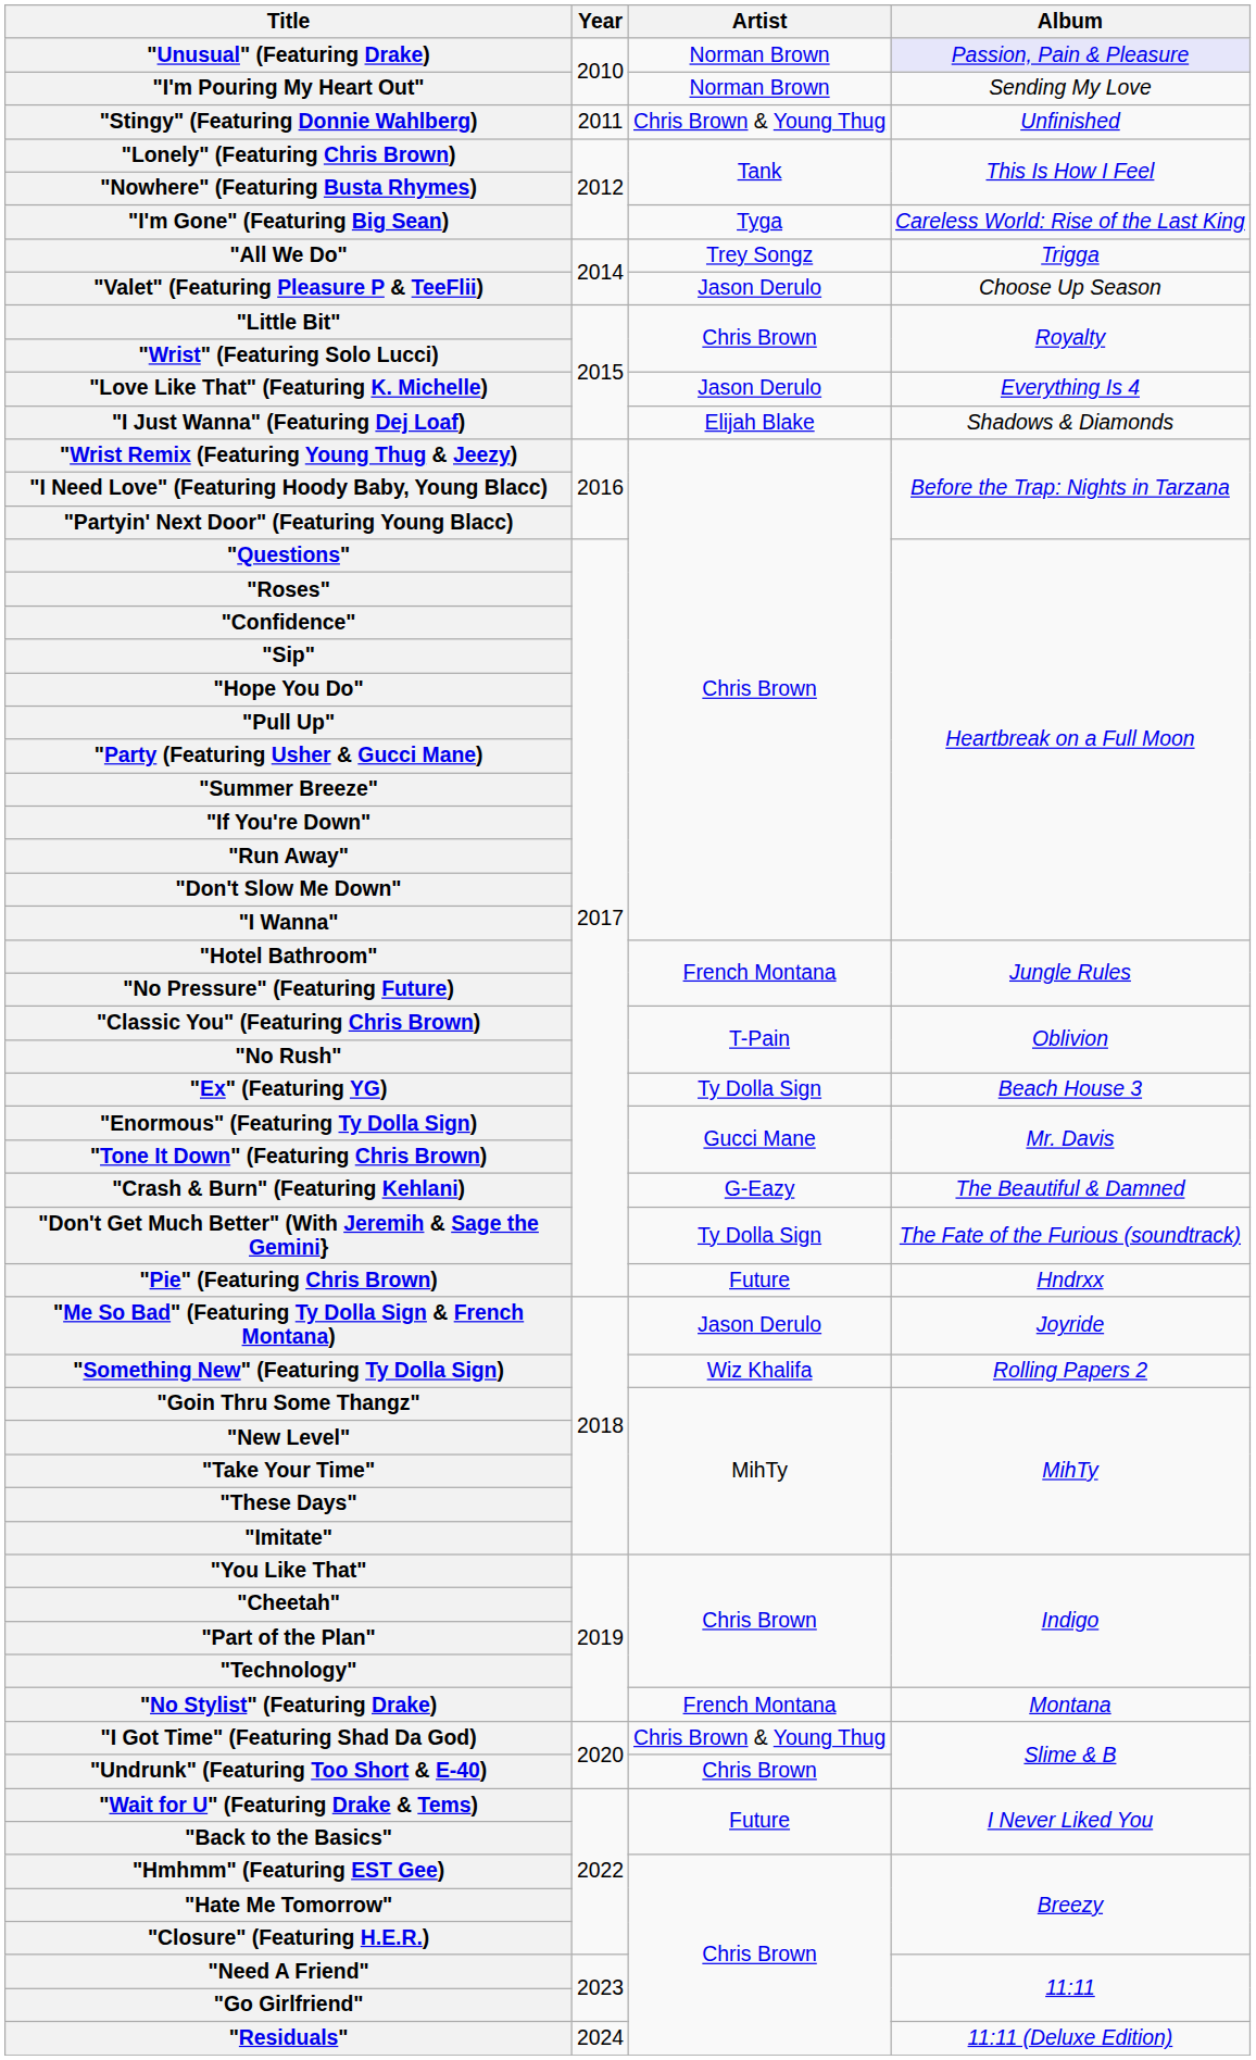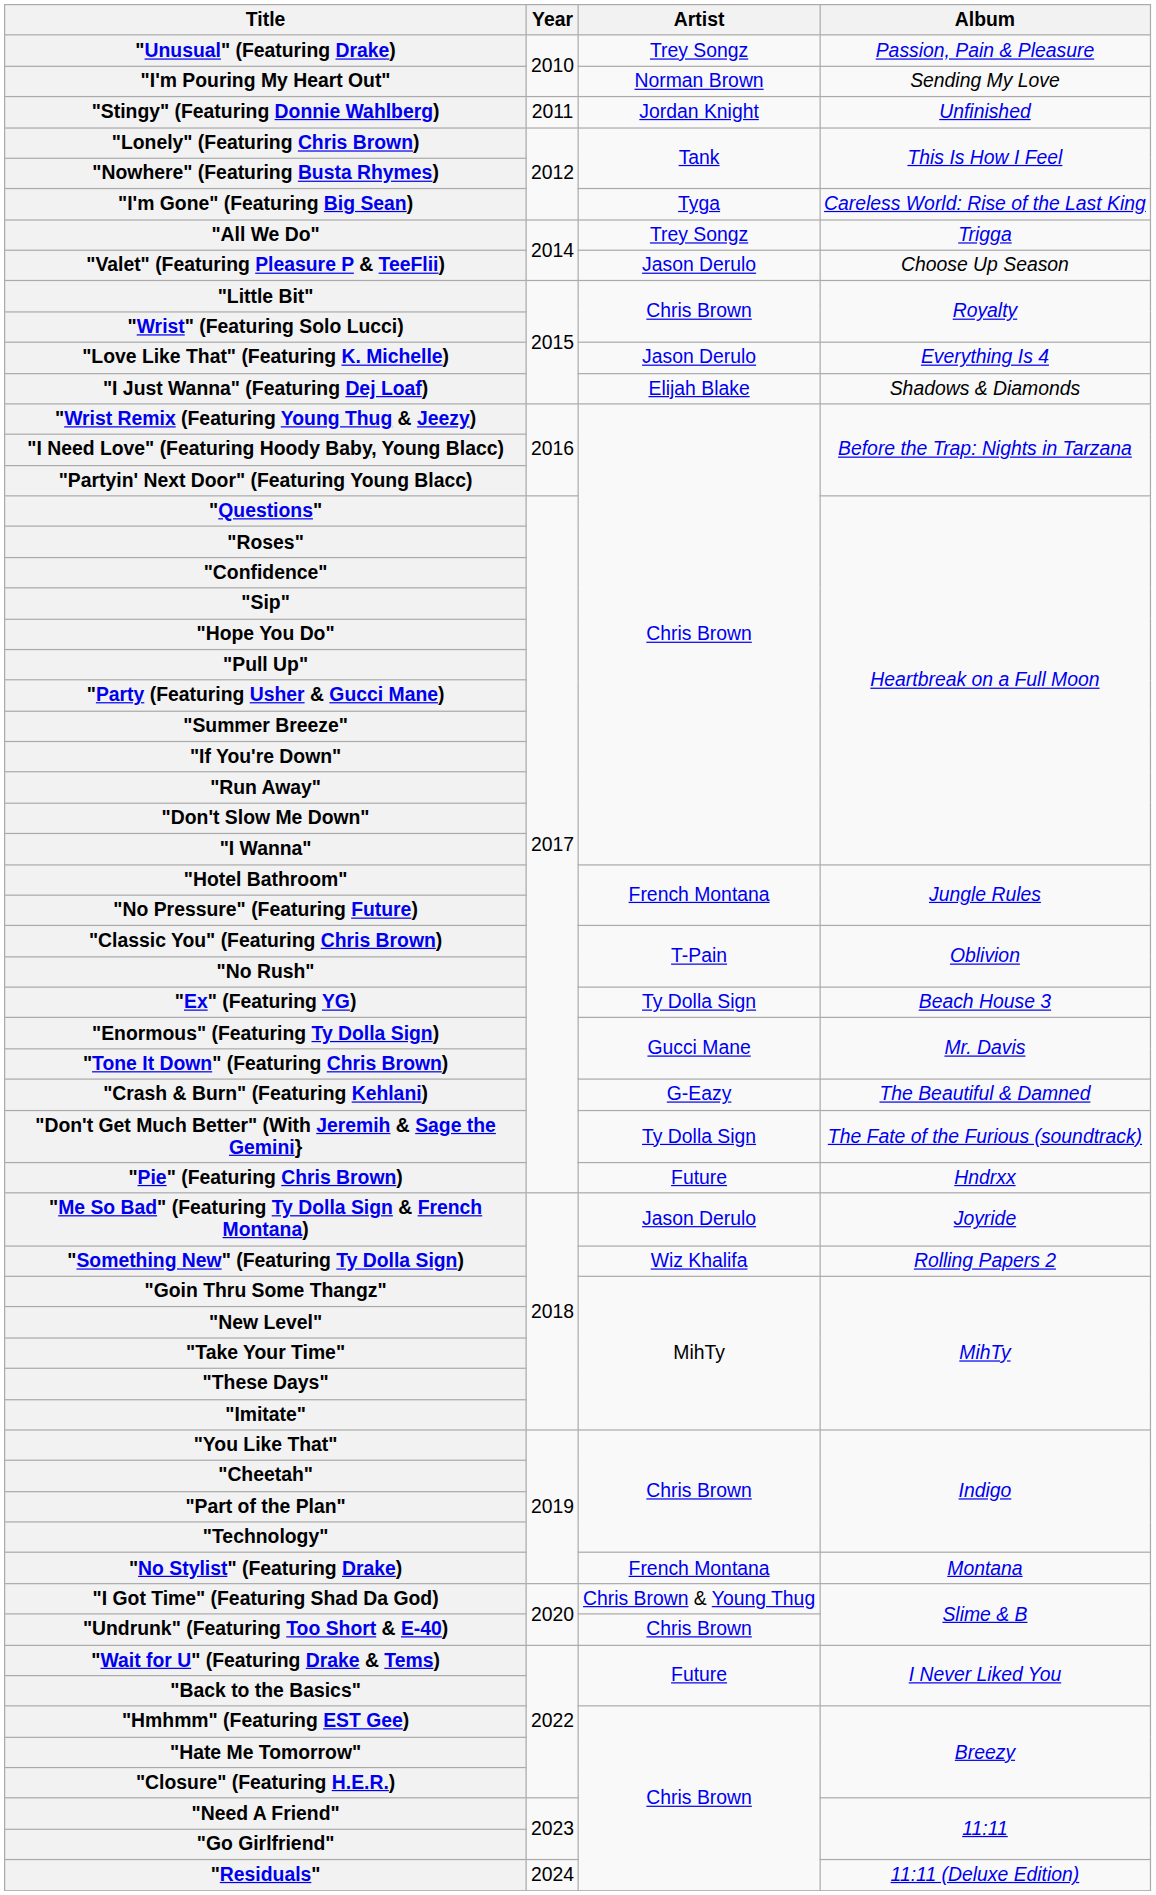 <table class="wikitable plainrowheaders" style="text-align:center;">
 <tr>
 <th scope="col" style="width:26.5em;">Title</th>
 <th scope="col">Year</th>
 <th scope="col">Artist</th>
 <th scope="col">Album</th>
 </tr>
 <tr>
 <th scope="row">"<a href='#'>Unusual</a>" (Featuring <a href='#'>Drake</a>)</th>
 <td rowspan="2">2010</td>
-<td><a href='#'>Norman Brown</a></td>
-<td style="background: lavender;"><em><a href='#'>Passion, Pain & Pleasure</a></em></td>
+<td><a href='#'>Trey Songz</a></td>
+<td><em><a href='#'>Passion, Pain & Pleasure</a></em></td>
 </tr>
 <tr>
 <th scope="row">"I'm Pouring My Heart Out"</th>
 <td><a href='#'>Norman Brown</a></td>
 <td><em>Sending My Love</em></td>
 </tr>
 <tr>
 <th scope="row">"Stingy" (Featuring <a href='#'>Donnie Wahlberg</a>)</th>
 <td>2011</td>
-<td><a href='#'>Chris Brown</a> & <a href='#'>Young Thug</a></td>
+<td><a href='#'>Jordan Knight</a></td>
 <td><em><a href='#'>Unfinished</a></em></td>
 </tr>
 <tr>
 <th scope="row">"Lonely" (Featuring <a href='#'>Chris Brown</a>)</th>
 <td rowspan="3">2012</td>
 <td rowspan="2"><a href='#'>Tank</a></td>
 <td rowspan="2"><em><a href='#'>This Is How I Feel</a></em></td>
 </tr>
 <tr>
 <th scope="row">"Nowhere" (Featuring <a href='#'>Busta Rhymes</a>)</th>
 </tr>
 <tr>
 <th scope="row">"I'm Gone" (Featuring <a href='#'>Big Sean</a>)</th>
 <td><a href='#'>Tyga</a></td>
 <td><em><a href='#'>Careless World: Rise of the Last King</a></em></td>
 </tr>
 <tr>
 <th scope="row">"All We Do"</th>
 <td rowspan="2">2014</td>
 <td><a href='#'>Trey Songz</a></td>
 <td><em><a href='#'>Trigga</a></em></td>
 </tr>
 <tr>
 <th scope="row">"Valet" (Featuring <a href='#'>Pleasure P</a> & <a href='#'>TeeFlii</a>)</th>
 <td><a href='#'>Jason Derulo</a></td>
 <td><em>Choose Up Season</em></td>
 </tr>
 <tr>
 <th scope="row">"Little Bit"</th>
 <td rowspan="4">2015</td>
 <td rowspan="2"><a href='#'>Chris Brown</a></td>
 <td rowspan="2"><em><a href='#'>Royalty</a></em></td>
 </tr>
 <tr>
 <th scope="row">"<a href='#'>Wrist</a>" (Featuring Solo Lucci)</th>
 </tr>
 <tr>
 <th scope="row">"Love Like That" (Featuring <a href='#'>K. Michelle</a>)</th>
 <td><a href='#'>Jason Derulo</a></td>
 <td><em><a href='#'>Everything Is 4</a></em></td>
 </tr>
 <tr>
 <th scope="row">"I Just Wanna" (Featuring <a href='#'>Dej Loaf</a>)</th>
 <td><a href='#'>Elijah Blake</a></td>
 <td><em>Shadows & Diamonds</em></td>
 </tr>
 <tr>
 <th scope="row">"<a href='#'>Wrist Remix</a> (Featuring <a href='#'>Young Thug</a> & <a href='#'>Jeezy</a>)</th>
 <td rowspan="3">2016</td>
 <td rowspan="15"><a href='#'>Chris Brown</a></td>
 <td rowspan="3"><em><a href='#'>Before the Trap: Nights in Tarzana</a></em></td>
 </tr>
 <tr>
 <th scope="row">"I Need Love" (Featuring Hoody Baby, Young Blacc)</th>
 </tr>
 <tr>
 <th scope="row">"Partyin' Next Door" (Featuring Young Blacc)</th>
 </tr>
 <tr>
 <th scope="row">"<a href='#'>Questions</a>"</th>
 <td rowspan="22">2017</td>
 <td rowspan="12"><em><a href='#'>Heartbreak on a Full Moon</a></em></td>
 </tr>
 <tr>
 <th scope="row">"Roses"</th>
 </tr>
 <tr>
 <th scope="row">"Confidence"</th>
 </tr>
 <tr>
 <th scope="row">"Sip"</th>
 </tr>
 <tr>
 <th scope="row">"Hope You Do"</th>
 </tr>
 <tr>
 <th scope="row">"Pull Up"</th>
 </tr>
 <tr>
 <th scope="row">"<a href='#'>Party</a> (Featuring <a href='#'>Usher</a> & <a href='#'>Gucci Mane</a>)</th>
 </tr>
 <tr>
 <th scope="row">"Summer Breeze"</th>
 </tr>
 <tr>
 <th scope="row">"If You're Down"</th>
 </tr>
 <tr>
 <th scope="row">"Run Away"</th>
 </tr>
 <tr>
 <th scope="row">"Don't Slow Me Down"</th>
 </tr>
 <tr>
 <th scope="row">"I Wanna"</th>
 </tr>
 <tr>
 <th scope="row">"Hotel Bathroom"</th>
 <td rowspan="2"><a href='#'>French Montana</a></td>
 <td rowspan="2"><em><a href='#'>Jungle Rules</a></em></td>
 </tr>
 <tr>
 <th scope="row">"No Pressure" (Featuring <a href='#'>Future</a>)</th>
 </tr>
 <tr>
 <th scope="row">"Classic You" (Featuring <a href='#'>Chris Brown</a>)</th>
 <td rowspan="2"><a href='#'>T-Pain</a></td>
 <td rowspan="2"><em><a href='#'>Oblivion</a></em></td>
 </tr>
 <tr>
 <th scope="row">"No Rush"</th>
 </tr>
 <tr>
 <th scope="row">"<a href='#'>Ex</a>" (Featuring <a href='#'>YG</a>)</th>
 <td><a href='#'>Ty Dolla Sign</a></td>
 <td><em><a href='#'>Beach House 3</a></em></td>
 </tr>
 <tr>
 <th scope="row">"Enormous" (Featuring <a href='#'>Ty Dolla Sign</a>)</th>
 <td rowspan="2"><a href='#'>Gucci Mane</a></td>
 <td rowspan="2"><em><a href='#'>Mr. Davis</a></em></td>
 </tr>
 <tr>
 <th scope="row">"<a href='#'>Tone It Down</a>" (Featuring <a href='#'>Chris Brown</a>)</th>
 </tr>
 <tr>
 <th scope="row">"Crash & Burn" (Featuring <a href='#'>Kehlani</a>)</th>
 <td><a href='#'>G-Eazy</a></td>
 <td><em><a href='#'>The Beautiful & Damned</a></em></td>
 </tr>
 <tr>
 <th scope="row">"Don't Get Much Better" (With <a href='#'>Jeremih</a> & <a href='#'>Sage the Gemini</a>}</th>
 <td><a href='#'>Ty Dolla Sign</a></td>
 <td><em><a href='#'>The Fate of the Furious (soundtrack)</a></em></td>
 </tr>
 <tr>
 <th scope="row">"<a href='#'>Pie</a>" (Featuring <a href='#'>Chris Brown</a>)</th>
 <td><a href='#'>Future</a></td>
 <td><em><a href='#'>Hndrxx</a></em></td>
 </tr>
 <tr>
 <th scope="row">"<a href='#'>Me So Bad</a>" (Featuring <a href='#'>Ty Dolla Sign</a> & <a href='#'>French Montana</a>)</th>
 <td rowspan="7">2018</td>
 <td><a href='#'>Jason Derulo</a></td>
 <td><em><a href='#'>Joyride</a></em></td>
 </tr>
 <tr>
 <th scope="row">"<a href='#'>Something New</a>" (Featuring <a href='#'>Ty Dolla Sign</a>)</th>
 <td><a href='#'>Wiz Khalifa</a></td>
 <td><em><a href='#'>Rolling Papers 2</a></em></td>
 </tr>
 <tr>
 <th scope="row">"Goin Thru Some Thangz"</th>
 <td rowspan="5">MihTy</td>
 <td rowspan="5"><em><a href='#'>MihTy</a></em></td>
 </tr>
 <tr>
 <th scope="row">"New Level"</th>
 </tr>
 <tr>
 <th scope="row">"Take Your Time"</th>
 </tr>
 <tr>
 <th scope="row">"These Days"</th>
 </tr>
 <tr>
 <th scope="row">"Imitate"</th>
 </tr>
 <tr>
 <th scope="row">"You Like That"</th>
 <td rowspan="5">2019</td>
 <td rowspan="4"><a href='#'>Chris Brown</a></td>
 <td rowspan="4"><em><a href='#'>Indigo</a></em></td>
 </tr>
 <tr>
 <th scope="row">"Cheetah"</th>
 </tr>
 <tr>
 <th scope="row">"Part of the Plan"</th>
 </tr>
 <tr>
 <th scope="row">"Technology"</th>
 </tr>
 <tr>
 <th scope="row">"<a href='#'>No Stylist</a>" (Featuring <a href='#'>Drake</a>)</th>
 <td><a href='#'>French Montana</a></td>
 <td><em><a href='#'>Montana</a></em></td>
 </tr>
 <tr>
 <th scope="row">"I Got Time" (Featuring Shad Da God)</th>
 <td rowspan="2">2020</td>
 <td><a href='#'>Chris Brown</a> & <a href='#'>Young Thug</a></td>
 <td rowspan="2"><em><a href='#'>Slime & B</a></em></td>
 </tr>
 <tr>
 <th scope="row">"Undrunk" (Featuring <a href='#'>Too Short</a> & <a href='#'>E-40</a>)</th>
 <td><a href='#'>Chris Brown</a></td>
 </tr>
 <tr>
 <th scope="row">"<a href='#'>Wait for U</a>" (Featuring <a href='#'>Drake</a> & <a href='#'>Tems</a>)</th>
 <td rowspan="5">2022</td>
 <td rowspan="2"><a href='#'>Future</a></td>
 <td rowspan="2"><em><a href='#'>I Never Liked You</a></em></td>
 </tr>
 <tr>
 <th scope="row">"Back to the Basics"</th>
 </tr>
 <tr>
 <th scope="row">"Hmhmm" (Featuring <a href='#'>EST Gee</a>)</th>
 <td rowspan="6"><a href='#'>Chris Brown</a></td>
 <td rowspan="3"><em><a href='#'>Breezy</a></em></td>
 </tr>
 <tr>
 <th scope="row">"Hate Me Tomorrow"</th>
 </tr>
 <tr>
 <th scope="row">"Closure" (Featuring <a href='#'>H.E.R.</a>)</th>
 </tr>
 <tr>
 <th scope="row">"Need A Friend"</th>
 <td rowspan="2">2023</td>
 <td rowspan="2"><em><a href='#'>11:11</a></em></td>
 </tr>
 <tr>
 <th scope="row">"Go Girlfriend"</th>
 </tr>
 <tr>
 <th scope="row">"<a href='#'>Residuals</a>"</th>
 <td>2024</td>
 <td><em><a href='#'>11:11 (Deluxe Edition)</a></em></td>
 </tr>
 <tr>
 </tr>
 </table>
